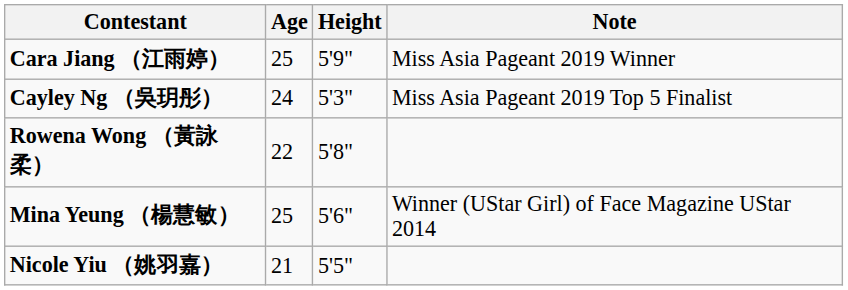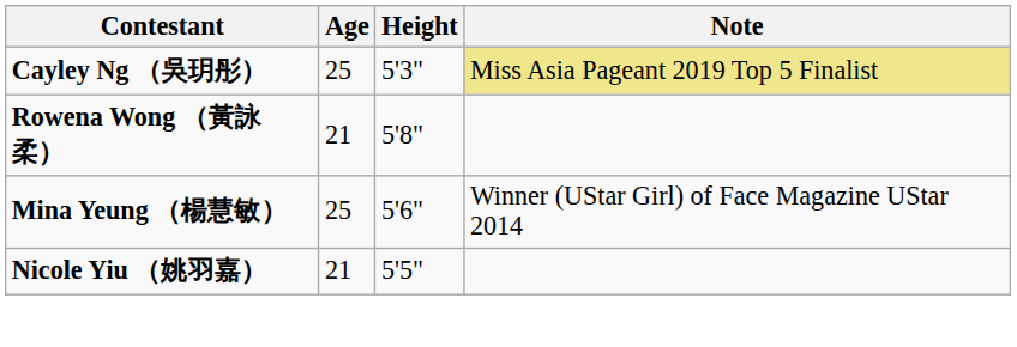 <table class="sortable wikitable">
 <tr>
 <th>Contestant</th>
 <th>Age</th>
 <th>Height</th>
 <th>Note</th>
 </tr>
 <tr>
-<td><strong>Cara Jiang （江雨婷）</strong></td>
+<td><strong>Cayley Ng （吳玥彤）</strong></td>
 <td>25</td>
-<td>5'9"</td>
-<td>Miss Asia Pageant 2019 Winner</td>
-</tr>
-<tr>
-<td><strong>Cayley Ng （吳玥彤）</strong></td>
-<td>24</td>
 <td>5'3"</td>
-<td>Miss Asia Pageant 2019 Top 5 Finalist</td>
+<td style="background: khaki;">Miss Asia Pageant 2019 Top 5 Finalist</td>
 </tr>
 <tr>
 <td><strong> Rowena Wong （黃詠柔）</strong></td>
-<td>22</td>
+<td>21</td>
 <td>5'8"</td>
 <td></td>
 </tr>
 <tr>
 <td><strong> Mina Yeung （楊慧敏）</strong></td>
 <td>25</td>
 <td>5'6"</td>
 <td>Winner (UStar Girl) of Face Magazine UStar 2014</td>
 </tr>
 <tr>
 <td><strong> Nicole Yiu （姚羽嘉） </strong></td>
 <td>21</td>
 <td>5'5"</td>
 <td></td>
 </tr>
 </table>
